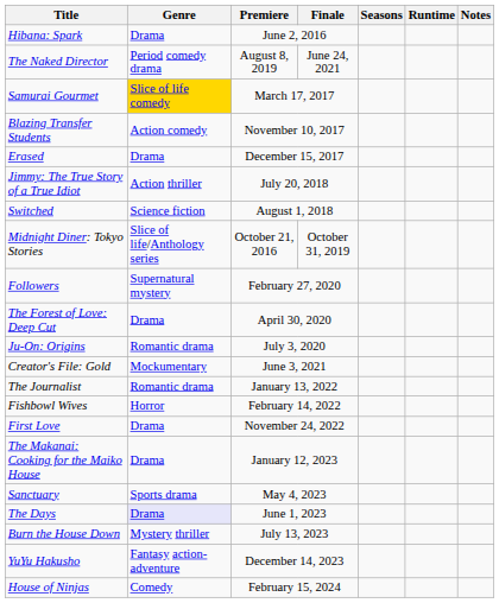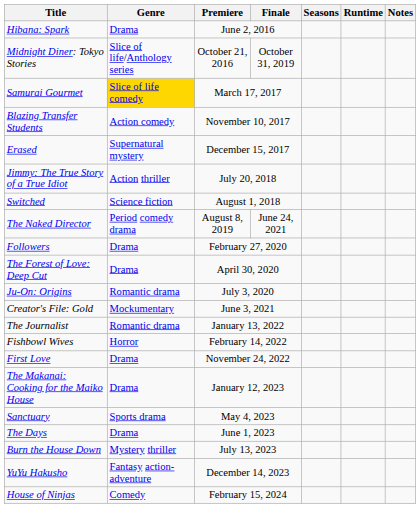 <table class="wikitable sortable" style="width:100%">
 <tr>
 <th scope="col" style="width:25%;">Title</th>
 <th>Genre</th>
 <th>Premiere</th>
 <th>Finale</th>
 <th>Seasons</th>
 <th>Runtime</th>
 <th>Notes</th>
 </tr>
 <tr>
 <td><em><a href='#'>Hibana: Spark</a></em></td>
 <td><a href='#'>Drama</a></td>
 <td colspan="2" style="text-align:center">June 2, 2016</td>
 <td></td>
 <td></td>
 <td></td>
 </tr>
 <tr>
-<td><em><a href='#'>The Naked Director</a></em></td>
-<td><a href='#'>Period</a> <a href='#'>comedy drama</a></td>
-<td style="text-align:center">August 8, 2019</td>
-<td style="text-align:center">June 24, 2021</td>
+<td><em><a href='#'>Midnight Diner</a>: Tokyo Stories</em></td>
+<td><a href='#'>Slice of life</a>/<a href='#'>Anthology series</a></td>
+<td style="text-align:center">October 21, 2016</td>
+<td style="text-align:center">October 31, 2019</td>
 <td></td>
 <td></td>
 <td></td>
 </tr>
 <tr>
 <td><em><a href='#'>Samurai Gourmet</a></em></td>
 <td style="background: gold;"><a href='#'>Slice of life</a> <a href='#'>comedy</a></td>
 <td colspan="2" style="text-align:center">March 17, 2017</td>
 <td></td>
 <td></td>
 <td></td>
 </tr>
 <tr>
 <td><em><a href='#'>Blazing Transfer Students</a></em></td>
 <td><a href='#'>Action comedy</a></td>
 <td colspan="2" style="text-align:center">November 10, 2017</td>
 <td></td>
 <td></td>
 <td></td>
 </tr>
 <tr>
 <td><em><a href='#'>Erased</a></em></td>
-<td><a href='#'>Drama</a></td>
+<td><a href='#'>Supernatural</a> <a href='#'>mystery</a></td>
 <td colspan="2" style="text-align:center">December 15, 2017</td>
 <td></td>
 <td></td>
 <td></td>
 </tr>
 <tr>
 <td><em><a href='#'>Jimmy: The True Story of a True Idiot</a></em></td>
 <td><a href='#'>Action</a> <a href='#'>thriller</a></td>
 <td colspan="2" style="text-align:center">July 20, 2018</td>
 <td></td>
 <td></td>
 <td></td>
 </tr>
 <tr>
 <td><em><a href='#'>Switched</a></em></td>
 <td><a href='#'>Science fiction</a></td>
 <td colspan="2" style="text-align:center">August 1, 2018</td>
 <td></td>
 <td></td>
 <td></td>
 </tr>
 <tr>
-<td><em><a href='#'>Midnight Diner</a>: Tokyo Stories</em></td>
-<td><a href='#'>Slice of life</a>/<a href='#'>Anthology series</a></td>
-<td style="text-align:center">October 21, 2016</td>
-<td style="text-align:center">October 31, 2019</td>
+<td><em><a href='#'>The Naked Director</a></em></td>
+<td><a href='#'>Period</a> <a href='#'>comedy drama</a></td>
+<td style="text-align:center">August 8, 2019</td>
+<td style="text-align:center">June 24, 2021</td>
 <td></td>
 <td></td>
 <td></td>
 </tr>
 <tr>
 <td><em><a href='#'>Followers</a></em></td>
-<td><a href='#'>Supernatural</a> <a href='#'>mystery</a></td>
+<td><a href='#'>Drama</a></td>
 <td colspan="2" style="text-align:center">February 27, 2020</td>
 <td></td>
 <td></td>
 <td></td>
 </tr>
 <tr>
 <td><em><a href='#'>The Forest of Love: Deep Cut</a></em></td>
 <td><a href='#'>Drama</a></td>
 <td colspan="2" style="text-align:center">April 30, 2020</td>
 <td></td>
 <td></td>
 <td></td>
 </tr>
 <tr>
 <td><em><a href='#'>Ju-On: Origins</a></em></td>
 <td><a href='#'>Romantic drama</a></td>
 <td colspan="2" style="text-align:center">July 3, 2020</td>
 <td></td>
 <td></td>
 <td></td>
 </tr>
 <tr>
 <td><em>Creator's File: Gold</em></td>
 <td><a href='#'>Mockumentary</a></td>
 <td colspan="2" style="text-align:center">June 3, 2021</td>
 <td></td>
 <td></td>
 <td></td>
 </tr>
 <tr>
 <td><em>The Journalist</em></td>
 <td><a href='#'>Romantic drama</a></td>
 <td colspan="2" style="text-align:center">January 13, 2022</td>
 <td></td>
 <td></td>
 <td></td>
 </tr>
 <tr>
 <td><em>Fishbowl Wives</em></td>
 <td><a href='#'>Horror</a></td>
 <td colspan="2" style="text-align:center">February 14, 2022</td>
 <td></td>
 <td></td>
 <td></td>
 </tr>
 <tr>
 <td><em><a href='#'>First Love</a></em></td>
 <td><a href='#'>Drama</a></td>
 <td colspan="2" style="text-align:center">November 24, 2022</td>
 <td></td>
 <td></td>
 <td></td>
 </tr>
 <tr>
 <td><em><a href='#'>The Makanai: Cooking for the Maiko House</a></em></td>
 <td><a href='#'>Drama</a></td>
 <td colspan="2" style="text-align:center">January 12, 2023</td>
 <td></td>
 <td></td>
 <td></td>
 </tr>
 <tr>
 <td><em><a href='#'>Sanctuary</a></em></td>
 <td><a href='#'>Sports drama</a></td>
 <td colspan="2" style="text-align:center">May 4, 2023</td>
 <td></td>
 <td></td>
 <td></td>
 </tr>
 <tr>
 <td><em><a href='#'>The Days</a></em></td>
-<td style="background: lavender;"><a href='#'>Drama</a></td>
+<td><a href='#'>Drama</a></td>
 <td colspan="2" style="text-align:center">June 1, 2023</td>
 <td></td>
 <td></td>
 <td></td>
 </tr>
 <tr>
 <td><em><a href='#'>Burn the House Down</a></em></td>
 <td><a href='#'>Mystery</a> <a href='#'>thriller</a></td>
 <td colspan="2" style="text-align:center">July 13, 2023</td>
 <td></td>
 <td></td>
 <td></td>
 </tr>
 <tr>
 <td><em><a href='#'>YuYu Hakusho</a></em></td>
 <td><a href='#'>Fantasy</a> <a href='#'>action-adventure</a></td>
 <td colspan="2" style="text-align:center">December 14, 2023</td>
 <td></td>
 <td></td>
 <td></td>
 </tr>
 <tr>
 <td><em><a href='#'>House of Ninjas</a></em></td>
 <td><a href='#'>Comedy</a></td>
 <td colspan="2" style="text-align:center">February 15, 2024</td>
 <td></td>
 <td></td>
 <td></td>
 </tr>
 </table>
